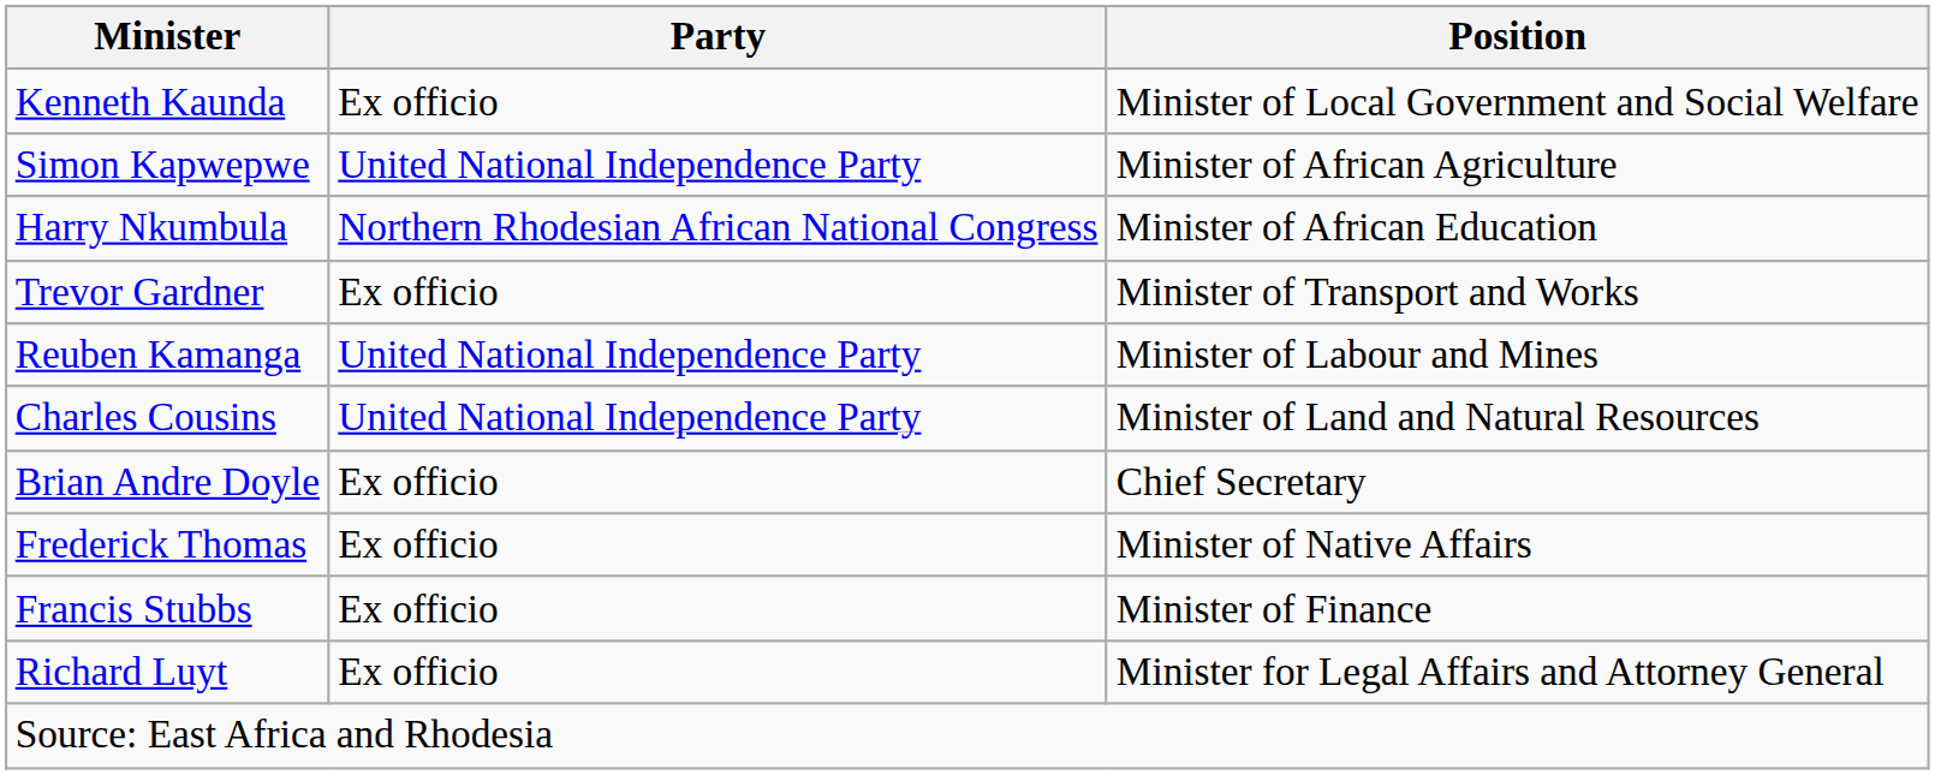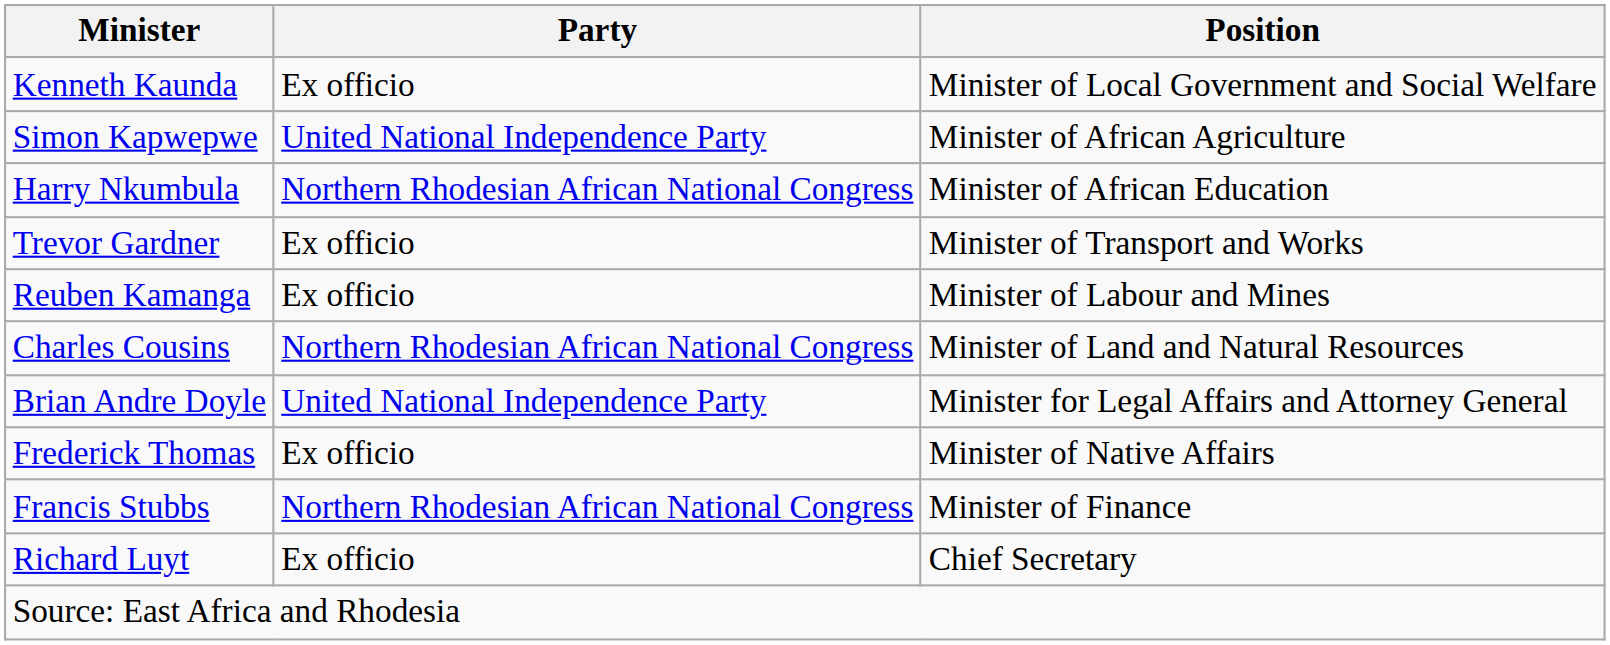 <table class=wikitable>
 <tr>
 <th>Minister</th>
 <th>Party</th>
 <th>Position</th>
 </tr>
 <tr>
 <td><a href='#'>Kenneth Kaunda</a></td>
 <td>Ex officio</td>
 <td>Minister of Local Government and Social Welfare</td>
 </tr>
 <tr>
 <td><a href='#'>Simon Kapwepwe</a></td>
 <td><a href='#'>United National Independence Party</a></td>
 <td>Minister of African Agriculture</td>
 </tr>
 <tr>
 <td><a href='#'>Harry Nkumbula</a></td>
 <td><a href='#'>Northern Rhodesian African National Congress</a></td>
 <td>Minister of African Education</td>
 </tr>
 <tr>
 <td><a href='#'>Trevor Gardner</a></td>
 <td>Ex officio</td>
 <td>Minister of Transport and Works</td>
 </tr>
 <tr>
 <td><a href='#'>Reuben Kamanga</a></td>
-<td><a href='#'>United National Independence Party</a></td>
+<td>Ex officio</td>
 <td>Minister of Labour and Mines</td>
 </tr>
 <tr>
 <td><a href='#'>Charles Cousins</a></td>
-<td><a href='#'>United National Independence Party</a></td>
+<td><a href='#'>Northern Rhodesian African National Congress</a></td>
 <td>Minister of Land and Natural Resources</td>
 </tr>
 <tr>
 <td><a href='#'>Brian Andre Doyle</a></td>
-<td>Ex officio</td>
-<td>Chief Secretary</td>
+<td><a href='#'>United National Independence Party</a></td>
+<td>Minister for Legal Affairs and Attorney General</td>
 </tr>
 <tr>
 <td><a href='#'>Frederick Thomas</a></td>
 <td>Ex officio</td>
 <td>Minister of Native Affairs</td>
 </tr>
 <tr>
 <td><a href='#'>Francis Stubbs</a></td>
-<td>Ex officio</td>
+<td><a href='#'>Northern Rhodesian African National Congress</a></td>
 <td>Minister of Finance</td>
 </tr>
 <tr>
 <td><a href='#'>Richard Luyt</a></td>
 <td>Ex officio</td>
-<td>Minister for Legal Affairs and Attorney General</td>
+<td>Chief Secretary</td>
 </tr>
 <tr>
 <td colspan=3>Source: East Africa and Rhodesia</td>
 </tr>
 </table>
